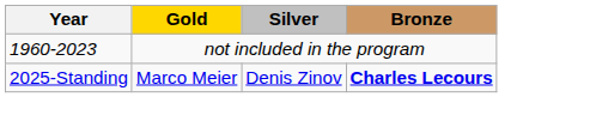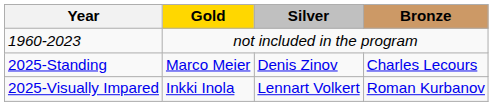 <table class="wikitable">
 <tr>
 <th>Year</th>
 <td align=center bgcolor=gold><strong>Gold</strong></td>
 <td align=center bgcolor=silver><strong>Silver</strong></td>
 <td align=center bgcolor=cc9966><strong>Bronze</strong></td>
 </tr>
 <tr>
 <td><em>1960-2023</em></td>
 <td colspan=3 align=center><em>not included in the program</em></td>
 </tr>
 <tr>
 <td><a href='#'>2025-Standing</a></td>
 <td> <a href='#'>Marco Meier</a></td>
 <td> <a href='#'>Denis Zinov</a></td>
-<td><strong> <a href='#'>Charles Lecours</a></strong></td>
+<td> <a href='#'>Charles Lecours</a></td>
+</tr>
+<tr>
+<td><a href='#'>2025-Visually Impared</a></td>
+<td> <a href='#'>Inkki Inola</a></td>
+<td> <a href='#'>Lennart Volkert</a></td>
+<td> <a href='#'>Roman Kurbanov</a></td>
 </tr>
 </table>
